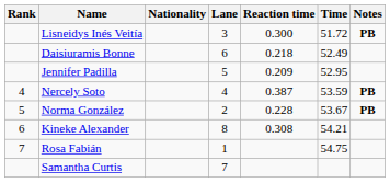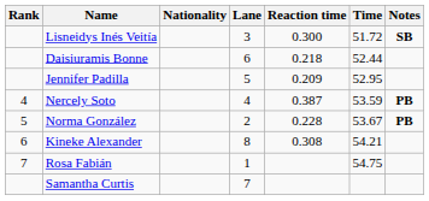 <table class="wikitable sortable" style="text-align:center">
 <tr>
 <th>Rank</th>
 <th>Name</th>
 <th>Nationality</th>
 <th>Lane</th>
 <th>Reaction time</th>
 <th>Time</th>
 <th>Notes</th>
 </tr>
 <tr>
 <td></td>
 <td align=left><a href='#'>Lisneidys Inés Veitía</a></td>
 <td align=left></td>
 <td>3</td>
 <td>0.300</td>
 <td>51.72</td>
-<td><strong>PB</strong></td>
+<td><strong>SB</strong></td>
 </tr>
 <tr>
 <td></td>
 <td align=left><a href='#'>Daisiuramis Bonne</a></td>
 <td align=left></td>
 <td>6</td>
 <td>0.218</td>
-<td>52.49</td>
+<td>52.44</td>
 <td></td>
 </tr>
 <tr>
 <td></td>
 <td align=left><a href='#'>Jennifer Padilla</a></td>
 <td align=left></td>
 <td>5</td>
 <td>0.209</td>
 <td>52.95</td>
 <td></td>
 </tr>
 <tr>
 <td>4</td>
 <td align=left><a href='#'>Nercely Soto</a></td>
 <td align=left></td>
 <td>4</td>
 <td>0.387</td>
 <td>53.59</td>
 <td><strong>PB</strong></td>
 </tr>
 <tr>
 <td>5</td>
 <td align=left><a href='#'>Norma González</a></td>
 <td align=left></td>
 <td>2</td>
 <td>0.228</td>
 <td>53.67</td>
 <td><strong>PB</strong></td>
 </tr>
 <tr>
 <td>6</td>
 <td align=left><a href='#'>Kineke Alexander</a></td>
 <td align=left></td>
 <td>8</td>
 <td>0.308</td>
 <td>54.21</td>
 <td></td>
 </tr>
 <tr>
 <td>7</td>
 <td align=left><a href='#'>Rosa Fabián</a></td>
 <td align=left></td>
 <td>1</td>
 <td></td>
 <td>54.75</td>
 <td></td>
 </tr>
 <tr>
 <td></td>
 <td align=left><a href='#'>Samantha Curtis</a></td>
 <td align=left></td>
 <td>7</td>
 <td></td>
 <td></td>
 <td></td>
 </tr>
 </table>
